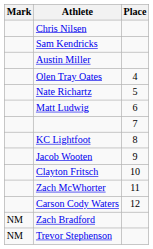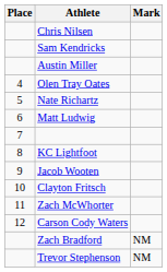 <table class="wikitable">
 <tr>
+<th>Place</th>
+<th>Athlete</th>
 <th>Mark</th>
-<th>Athlete</th>
-<th>Place</th>
 </tr>
 <tr>
+<td align=center></td>
+<td><a href='#'>Chris Nilsen</a></td>
 <td></td>
-<td><a href='#'>Chris Nilsen</a></td>
-<td align=center></td>
 </tr>
 <tr>
+<td align=center></td>
+<td><a href='#'>Sam Kendricks</a></td>
 <td></td>
-<td><a href='#'>Sam Kendricks</a></td>
-<td align=center></td>
 </tr>
 <tr>
+<td align=center></td>
+<td><a href='#'>Austin Miller</a></td>
 <td></td>
-<td><a href='#'>Austin Miller</a></td>
-<td align=center></td>
 </tr>
 <tr>
+<td align=center>4</td>
+<td><a href='#'>Olen Tray Oates</a></td>
 <td></td>
-<td><a href='#'>Olen Tray Oates</a></td>
-<td align=center>4</td>
 </tr>
 <tr>
+<td align=center>5</td>
+<td><a href='#'>Nate Richartz</a></td>
 <td></td>
-<td><a href='#'>Nate Richartz</a></td>
-<td align=center>5</td>
 </tr>
 <tr>
+<td align=center>6</td>
+<td><a href='#'>Matt Ludwig</a></td>
 <td></td>
-<td><a href='#'>Matt Ludwig</a></td>
-<td align=center>6</td>
 </tr>
 <tr>
+<td align=center>7</td>
 <td></td>
 <td></td>
-<td align=center>7</td>
 </tr>
 <tr>
+<td align=center>8</td>
+<td><a href='#'>KC Lightfoot</a></td>
 <td></td>
-<td><a href='#'>KC Lightfoot</a></td>
-<td align=center>8</td>
 </tr>
 <tr>
+<td align=center>9</td>
+<td><a href='#'>Jacob Wooten</a></td>
 <td></td>
-<td><a href='#'>Jacob Wooten</a></td>
-<td align=center>9</td>
 </tr>
 <tr>
+<td align=center>10</td>
+<td><a href='#'>Clayton Fritsch</a></td>
 <td></td>
-<td><a href='#'>Clayton Fritsch</a></td>
-<td align=center>10</td>
 </tr>
 <tr>
+<td align=center>11</td>
+<td><a href='#'>Zach McWhorter</a></td>
 <td></td>
-<td><a href='#'>Zach McWhorter</a></td>
-<td align=center>11</td>
 </tr>
 <tr>
+<td align=center>12</td>
+<td><a href='#'>Carson Cody Waters</a></td>
 <td></td>
-<td><a href='#'>Carson Cody Waters</a></td>
-<td align=center>12</td>
 </tr>
 <tr>
+<td align=center></td>
+<td><a href='#'>Zach Bradford</a></td>
 <td>NM</td>
-<td><a href='#'>Zach Bradford</a></td>
-<td align=center></td>
 </tr>
 <tr>
+<td align=center></td>
+<td><a href='#'>Trevor Stephenson</a></td>
 <td>NM</td>
-<td><a href='#'>Trevor Stephenson</a></td>
-<td align=center></td>
 </tr>
 </table>
